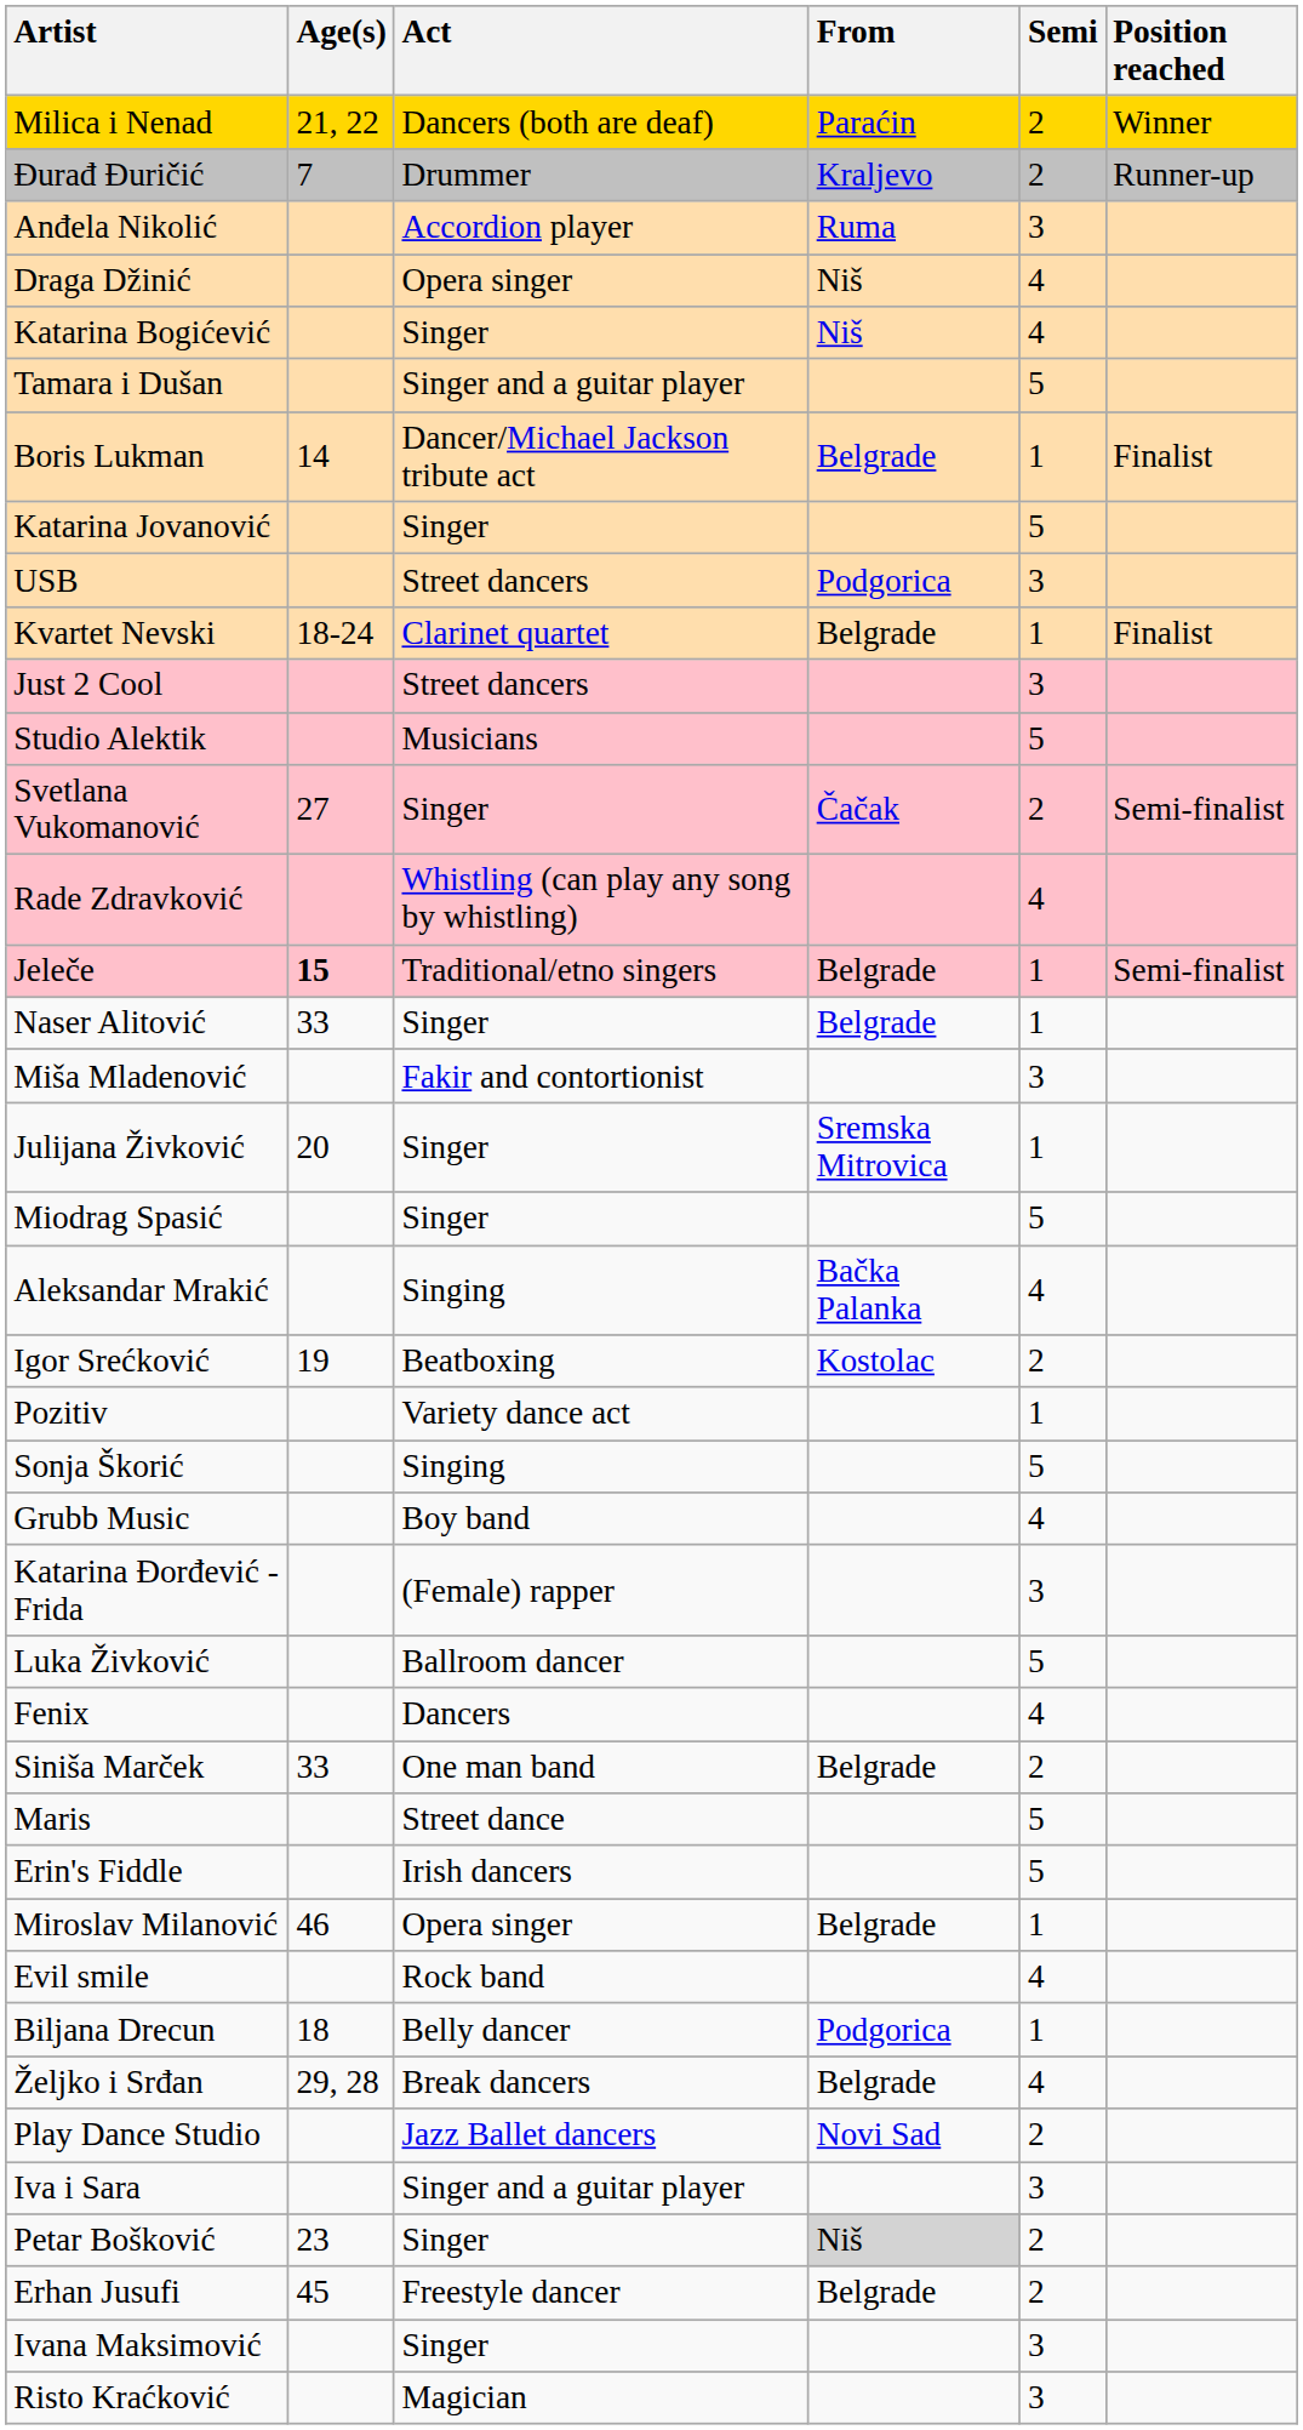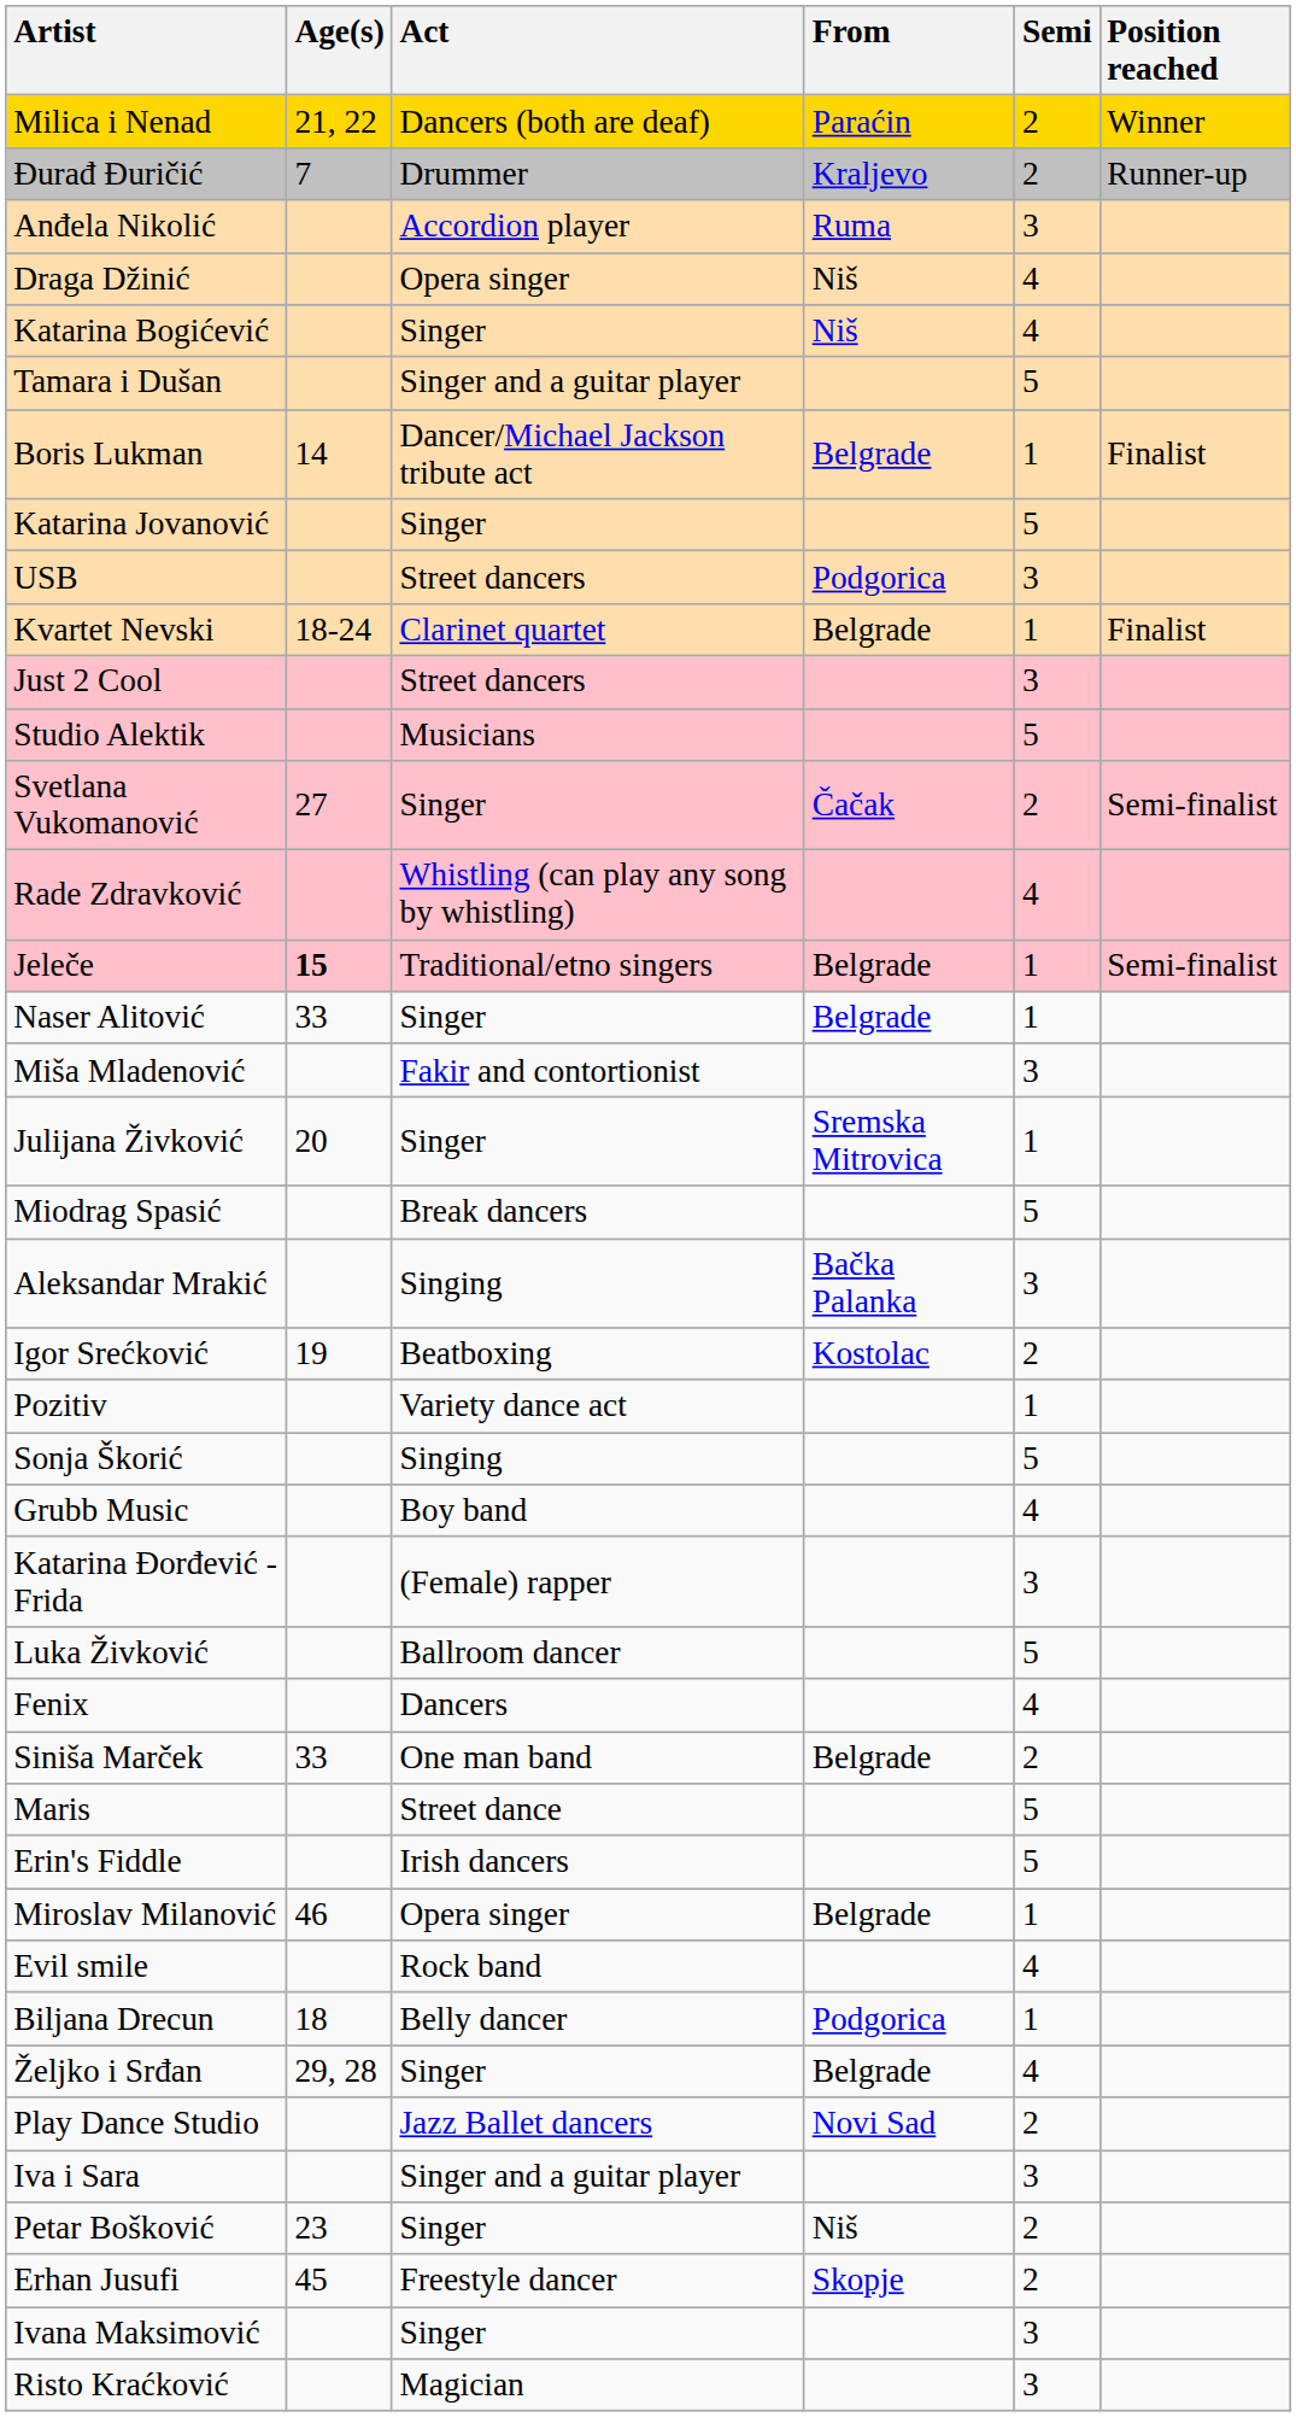 <table class="wikitable sortable" style="width:100%;">
 <tr valign="top">
 <th style="text-align:left">Artist</th>
 <th style="text-align:left" style="width:5%;">Age(s)</th>
 <th style="text-align:left">Act</th>
 <th style="text-align:left">From</th>
 <th style="text-align:left" style="width:3%;">Semi</th>
 <th style="text-align:left">Position reached</th>
 </tr>
 <tr>
 <td style="background:gold; color:black;">Milica i Nenad</td>
 <td style="background:gold; color:black;">21, 22</td>
 <td style="background:gold; color:black;">Dancers (both are deaf)</td>
 <td style="background:gold; color:black;"><a href='#'>Paraćin</a></td>
 <td style="background:gold; color:black;">2</td>
 <td style="background:gold; color:black;">Winner</td>
 </tr>
 <tr>
 <td style="background:silver; color:black;">Đurađ Đuričić</td>
 <td style="background:silver; color:black;">7</td>
 <td style="background:silver; color:black;">Drummer</td>
 <td style="background:silver; color:black;"><a href='#'>Kraljevo</a></td>
 <td style="background:silver; color:black;">2</td>
 <td style="background:silver; color:black;">Runner-up</td>
 </tr>
 <tr>
 <td style="background:NavajoWhite; color:black;">Anđela Nikolić</td>
 <td style="background:NavajoWhite; color:black;"></td>
 <td style="background:NavajoWhite; color:black;"><a href='#'>Accordion</a> player</td>
 <td style="background:NavajoWhite; color:black;"><a href='#'>Ruma</a></td>
 <td style="background:NavajoWhite; color:black;">3</td>
 <td style="background:NavajoWhite; color:black;"></td>
 </tr>
 <tr>
 <td style="background:NavajoWhite; color:black;">Draga Džinić</td>
 <td style="background:NavajoWhite; color:black;"></td>
 <td style="background:NavajoWhite; color:black;">Opera singer</td>
 <td style="background:NavajoWhite; color:black;">Niš</td>
 <td style="background:NavajoWhite; color:black;">4</td>
 <td style="background:NavajoWhite; color:black;"></td>
 </tr>
 <tr>
 <td style="background:NavajoWhite; color:black;">Katarina Bogićević</td>
 <td style="background:NavajoWhite; color:black;"></td>
 <td style="background:NavajoWhite; color:black;">Singer</td>
 <td style="background:NavajoWhite; color:black;"><a href='#'>Niš</a></td>
 <td style="background:NavajoWhite; color:black;">4</td>
 <td style="background:NavajoWhite; color:black;"></td>
 </tr>
 <tr>
 <td style="background:NavajoWhite; color:black;">Tamara i Dušan</td>
 <td style="background:NavajoWhite; color:black;"></td>
 <td style="background:NavajoWhite; color:black;">Singer and a guitar player</td>
 <td style="background:NavajoWhite; color:black;"></td>
 <td style="background:NavajoWhite; color:black;">5</td>
 <td style="background:NavajoWhite; color:black;"></td>
 </tr>
 <tr>
 <td style="background:NavajoWhite; color:black;">Boris Lukman</td>
 <td style="background:NavajoWhite; color:black;">14</td>
 <td style="background:NavajoWhite; color:black;">Dancer/<a href='#'>Michael Jackson</a> tribute act</td>
 <td style="background:NavajoWhite; color:black;"><a href='#'>Belgrade</a></td>
 <td style="background:NavajoWhite; color:black;">1</td>
 <td style="background:NavajoWhite; color:black;">Finalist</td>
 </tr>
 <tr>
 <td style="background:NavajoWhite; color:black;">Katarina Jovanović</td>
 <td style="background:NavajoWhite; color:black;"></td>
 <td style="background:NavajoWhite; color:black;">Singer</td>
 <td style="background:NavajoWhite; color:black;"></td>
 <td style="background:NavajoWhite; color:black;">5</td>
 <td style="background:NavajoWhite; color:black;"></td>
 </tr>
 <tr>
 <td style="background:NavajoWhite; color:black;">USB</td>
 <td style="background:NavajoWhite; color:black;"></td>
 <td style="background:NavajoWhite; color:black;">Street dancers</td>
 <td style="background:NavajoWhite; color:black;"><a href='#'>Podgorica</a></td>
 <td style="background:NavajoWhite; color:black;">3</td>
 <td style="background:NavajoWhite; color:black;"></td>
 </tr>
 <tr>
 <td style="background:NavajoWhite; color:black;">Kvartet Nevski</td>
 <td style="background:NavajoWhite; color:black;">18-24</td>
 <td style="background:NavajoWhite; color:black;"><a href='#'>Clarinet quartet</a></td>
 <td style="background:NavajoWhite; color:black;">Belgrade</td>
 <td style="background:NavajoWhite; color:black;">1</td>
 <td style="background:NavajoWhite; color:black;">Finalist</td>
 </tr>
 <tr>
 <td style="background:pink; color:black;">Just 2 Cool</td>
 <td style="background:pink; color:black;"></td>
 <td style="background:pink; color:black;">Street dancers</td>
 <td style="background:pink; color:black;"></td>
 <td style="background:pink; color:black;">3</td>
 <td style="background:pink; color:black;"></td>
 </tr>
 <tr>
 <td style="background:pink; color:black;">Studio Alektik</td>
 <td style="background:pink; color:black;"></td>
 <td style="background:pink; color:black;">Musicians</td>
 <td style="background:pink; color:black;"></td>
 <td style="background:pink; color:black;">5</td>
 <td style="background:pink; color:black;"></td>
 </tr>
 <tr>
 <td style="background:pink; color:black;">Svetlana Vukomanović</td>
 <td style="background:pink; color:black;">27</td>
 <td style="background:pink; color:black;">Singer</td>
 <td style="background:pink; color:black;"><a href='#'>Čačak</a></td>
 <td style="background:pink; color:black;">2</td>
 <td style="background:pink; color:black;">Semi-finalist</td>
 </tr>
 <tr>
 <td style="background:pink; color:black;">Rade Zdravković</td>
 <td style="background:pink; color:black;"></td>
 <td style="background:pink; color:black;"><a href='#'>Whistling</a> (can play any song by whistling)</td>
 <td style="background:pink; color:black;"></td>
 <td style="background:pink; color:black;">4</td>
 <td style="background:pink; color:black;"></td>
 </tr>
 <tr>
 <td style="background:pink; color:black;">Jeleče</td>
 <td style="background:pink; color:black;"><strong>15</strong></td>
 <td style="background:pink; color:black;">Traditional/etno singers</td>
 <td style="background:pink; color:black;">Belgrade</td>
 <td style="background:pink; color:black;">1</td>
 <td style="background:pink; color:black;">Semi-finalist</td>
 </tr>
 <tr>
 <td>Naser Alitović</td>
 <td>33</td>
 <td>Singer</td>
 <td><a href='#'>Belgrade</a></td>
 <td>1</td>
 <td></td>
 </tr>
 <tr>
 <td>Miša Mladenović</td>
 <td></td>
 <td><a href='#'>Fakir</a> and contortionist</td>
 <td></td>
 <td>3</td>
 <td></td>
 </tr>
 <tr>
 <td>Julijana Živković</td>
 <td>20</td>
 <td>Singer</td>
 <td><a href='#'>Sremska Mitrovica</a></td>
 <td>1</td>
 <td></td>
 </tr>
 <tr>
 <td>Miodrag Spasić</td>
 <td></td>
-<td>Singer</td>
+<td>Break dancers</td>
 <td></td>
 <td>5</td>
 <td></td>
 </tr>
 <tr>
 <td>Aleksandar Mrakić</td>
 <td></td>
 <td>Singing</td>
 <td><a href='#'>Bačka Palanka</a></td>
-<td>4</td>
+<td>3</td>
 <td></td>
 </tr>
 <tr>
 <td>Igor Srećković</td>
 <td>19</td>
 <td>Beatboxing</td>
 <td><a href='#'>Kostolac</a></td>
 <td>2</td>
 <td></td>
 </tr>
 <tr>
 <td>Pozitiv</td>
 <td></td>
 <td>Variety dance act</td>
 <td></td>
 <td>1</td>
 <td></td>
 </tr>
 <tr>
 <td>Sonja Škorić</td>
 <td></td>
 <td>Singing</td>
 <td></td>
 <td>5</td>
 <td></td>
 </tr>
 <tr>
 <td>Grubb Music</td>
 <td></td>
 <td>Boy band</td>
 <td></td>
 <td>4</td>
 <td></td>
 </tr>
 <tr>
 <td>Katarina Đorđević - Frida</td>
 <td></td>
 <td>(Female) rapper</td>
 <td></td>
 <td>3</td>
 <td></td>
 </tr>
 <tr>
 <td>Luka Živković</td>
 <td></td>
 <td>Ballroom dancer</td>
 <td></td>
 <td>5</td>
 <td></td>
 </tr>
 <tr>
 <td>Fenix</td>
 <td></td>
 <td>Dancers</td>
 <td></td>
 <td>4</td>
 <td></td>
 </tr>
 <tr>
 <td>Siniša Marček</td>
 <td>33</td>
 <td>One man band</td>
 <td>Belgrade</td>
 <td>2</td>
 <td></td>
 </tr>
 <tr>
 <td>Maris</td>
 <td></td>
 <td>Street dance</td>
 <td></td>
 <td>5</td>
 <td></td>
 </tr>
 <tr>
 <td>Erin's Fiddle</td>
 <td></td>
 <td>Irish dancers</td>
 <td></td>
 <td>5</td>
 <td></td>
 </tr>
 <tr>
 <td>Miroslav Milanović</td>
 <td>46</td>
 <td>Opera singer</td>
 <td>Belgrade</td>
 <td>1</td>
 <td></td>
 </tr>
 <tr>
 <td>Evil smile</td>
 <td></td>
 <td>Rock band</td>
 <td></td>
 <td>4</td>
 <td></td>
 </tr>
 <tr>
 <td>Biljana Drecun</td>
 <td>18</td>
 <td>Belly dancer</td>
 <td><a href='#'>Podgorica</a></td>
 <td>1</td>
 <td></td>
 </tr>
 <tr>
 <td>Željko i Srđan</td>
 <td>29, 28</td>
-<td>Break dancers</td>
+<td>Singer</td>
 <td>Belgrade</td>
 <td>4</td>
 <td></td>
 </tr>
 <tr>
 <td>Play Dance Studio</td>
 <td></td>
 <td><a href='#'>Jazz Ballet dancers</a></td>
 <td><a href='#'>Novi Sad</a></td>
 <td>2</td>
 <td></td>
 </tr>
 <tr>
 <td>Iva i Sara</td>
 <td></td>
 <td>Singer and a guitar player</td>
 <td></td>
 <td>3</td>
 <td></td>
 </tr>
 <tr>
 <td>Petar Bošković</td>
 <td>23</td>
 <td>Singer</td>
-<td style="background: lightgrey;">Niš</td>
+<td>Niš</td>
 <td>2</td>
 <td></td>
 </tr>
 <tr>
 <td>Erhan Jusufi</td>
 <td>45</td>
 <td>Freestyle dancer</td>
-<td>Belgrade</td>
+<td><a href='#'>Skopje</a></td>
 <td>2</td>
 <td></td>
 </tr>
 <tr>
 <td>Ivana Maksimović</td>
 <td></td>
 <td>Singer</td>
 <td></td>
 <td>3</td>
 <td></td>
 </tr>
 <tr>
 <td>Risto Kraćković</td>
 <td></td>
 <td>Magician</td>
 <td></td>
 <td>3</td>
 <td></td>
 </tr>
 </table>
